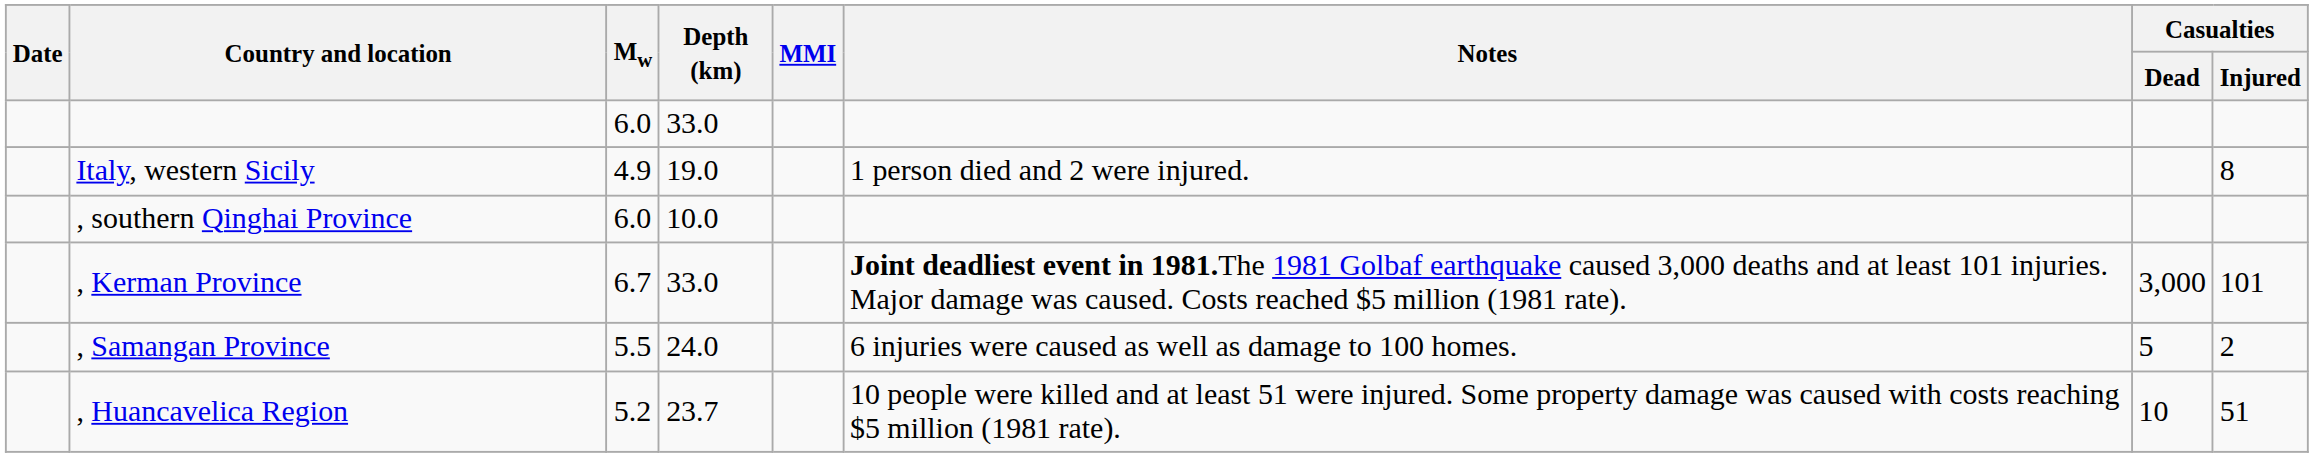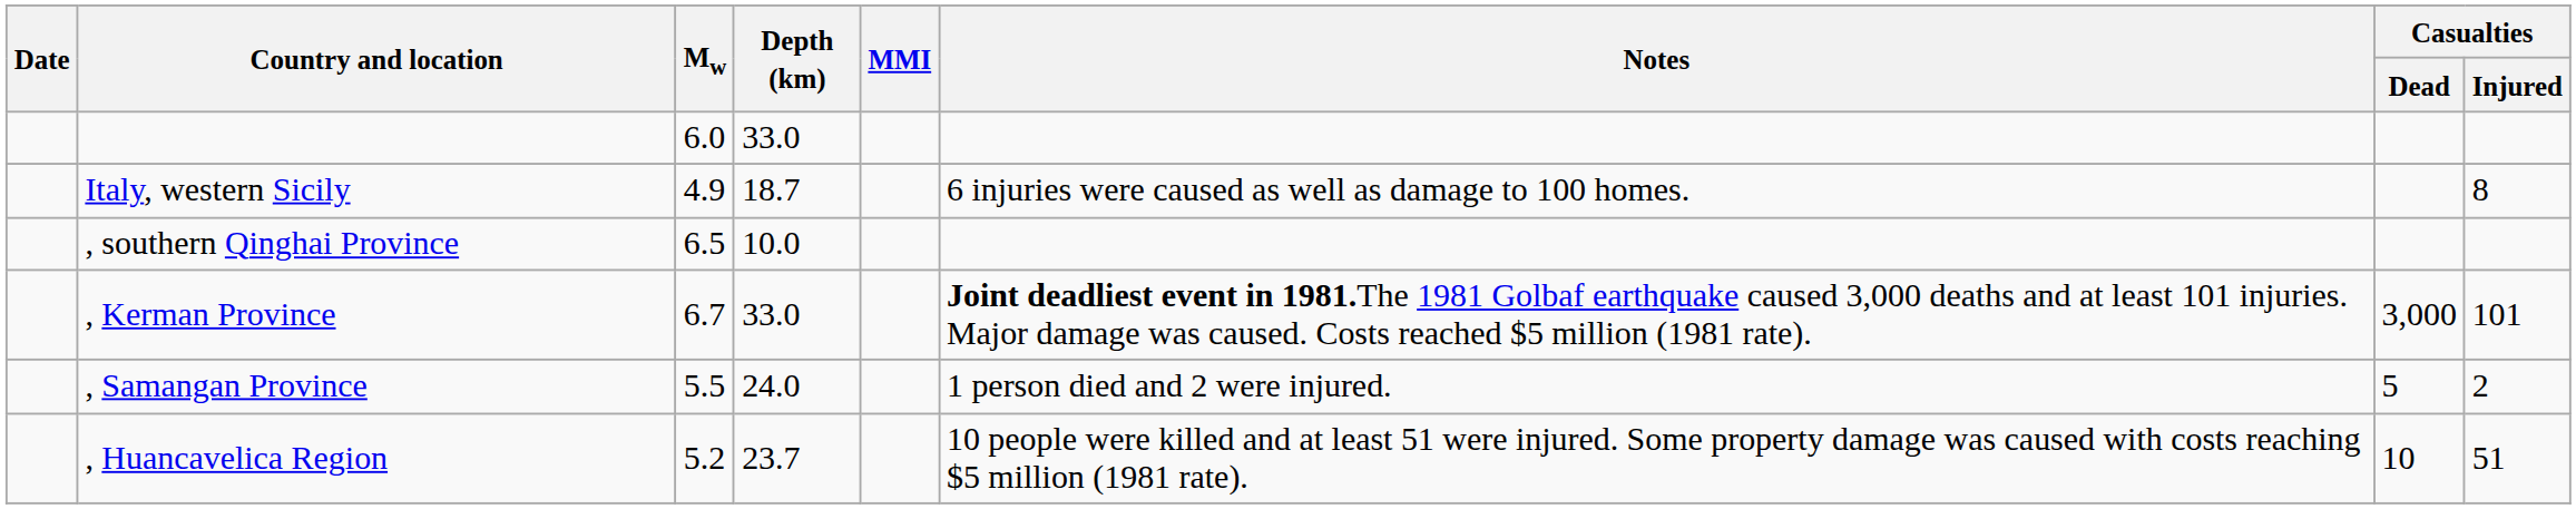 <table class="wikitable sortable sort-under" style="border:1px black;  margin-left:1em;">
 <tr>
 <th rowspan="2"><small>Date</small></th>
 <th rowspan="2" style="width: 280px"><small>Country and location</small></th>
 <th rowspan="2"><small>M<sub>w</sub></small></th>
 <th rowspan="2"><small>Depth (km)</small></th>
 <th rowspan="2"><small><a href='#'>MMI</a></small></th>
 <th rowspan="2" class="unsortable"><small>Notes</small></th>
 <th colspan="2"><small>Casualties</small></th>
 </tr>
 <tr>
 <th><small>Dead</small></th>
 <th><small>Injured</small></th>
 </tr>
 <tr>
 <td></td>
 <td></td>
 <td>6.0</td>
 <td>33.0</td>
 <td></td>
 <td></td>
 <td></td>
 <td></td>
 </tr>
 <tr>
 <td></td>
 <td> <a href='#'>Italy</a>, western <a href='#'>Sicily</a></td>
 <td>4.9</td>
-<td>19.0</td>
+<td>18.7</td>
 <td></td>
-<td>1 person died and 2 were injured.</td>
+<td>6 injuries were caused as well as damage to 100 homes.</td>
 <td></td>
 <td>8</td>
 </tr>
 <tr>
 <td></td>
 <td>, southern <a href='#'>Qinghai Province</a></td>
-<td>6.0</td>
+<td>6.5</td>
 <td>10.0</td>
 <td></td>
 <td></td>
 <td></td>
 <td></td>
 </tr>
 <tr>
 <td></td>
 <td>, <a href='#'>Kerman Province</a></td>
 <td>6.7</td>
 <td>33.0</td>
 <td></td>
 <td><strong>Joint deadliest event in 1981.</strong>The <a href='#'>1981 Golbaf earthquake</a> caused 3,000 deaths and at least 101 injuries. Major damage was caused. Costs reached $5 million (1981 rate).</td>
 <td>3,000</td>
 <td>101</td>
 </tr>
 <tr>
 <td></td>
 <td>, <a href='#'>Samangan Province</a></td>
 <td>5.5</td>
 <td>24.0</td>
 <td></td>
-<td>6 injuries were caused as well as damage to 100 homes.</td>
+<td>1 person died and 2 were injured.</td>
 <td>5</td>
 <td>2</td>
 </tr>
 <tr>
 <td></td>
 <td>, <a href='#'>Huancavelica Region</a></td>
 <td>5.2</td>
 <td>23.7</td>
 <td></td>
 <td>10 people were killed and at least 51 were injured. Some property damage was caused with costs reaching $5 million (1981 rate).</td>
 <td>10</td>
 <td>51</td>
 </tr>
 </table>
